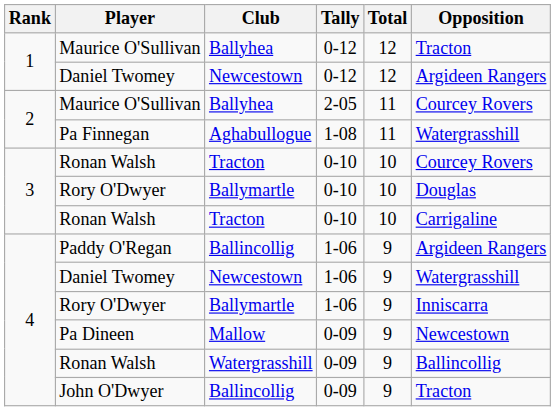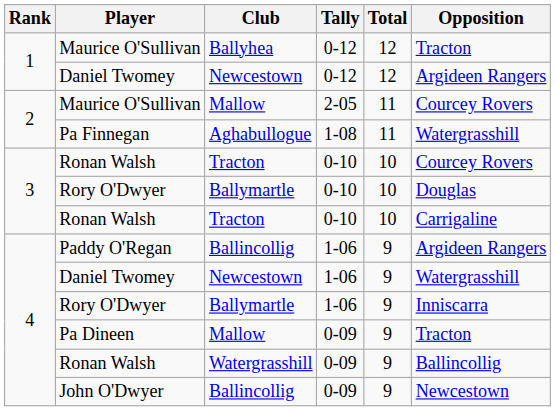 <table class="wikitable">
 <tr>
 <th>Rank</th>
 <th>Player</th>
 <th>Club</th>
 <th>Tally</th>
 <th>Total</th>
 <th>Opposition</th>
 </tr>
 <tr>
 <td rowspan="2" style="text-align:center;">1</td>
 <td>Maurice O'Sullivan</td>
 <td><a href='#'>Ballyhea</a></td>
 <td align=center>0-12</td>
 <td align=center>12</td>
 <td><a href='#'>Tracton</a></td>
 </tr>
 <tr>
 <td>Daniel Twomey</td>
 <td><a href='#'>Newcestown</a></td>
 <td align=center>0-12</td>
 <td align=center>12</td>
 <td><a href='#'>Argideen Rangers</a></td>
 </tr>
 <tr>
 <td rowspan="2" style="text-align:center;">2</td>
 <td>Maurice O'Sullivan</td>
-<td><a href='#'>Ballyhea</a></td>
+<td><a href='#'>Mallow</a></td>
 <td align=center>2-05</td>
 <td align=center>11</td>
 <td><a href='#'>Courcey Rovers</a></td>
 </tr>
 <tr>
 <td>Pa Finnegan</td>
 <td><a href='#'>Aghabullogue</a></td>
 <td align=center>1-08</td>
 <td align=center>11</td>
 <td><a href='#'>Watergrasshill</a></td>
 </tr>
 <tr>
 <td rowspan="3" style="text-align:center;">3</td>
 <td>Ronan Walsh</td>
 <td><a href='#'>Tracton</a></td>
 <td align=center>0-10</td>
 <td align=center>10</td>
 <td><a href='#'>Courcey Rovers</a></td>
 </tr>
 <tr>
 <td>Rory O'Dwyer</td>
 <td><a href='#'>Ballymartle</a></td>
 <td align=center>0-10</td>
 <td align=center>10</td>
 <td><a href='#'>Douglas</a></td>
 </tr>
 <tr>
 <td>Ronan Walsh</td>
 <td><a href='#'>Tracton</a></td>
 <td align=center>0-10</td>
 <td align=center>10</td>
 <td><a href='#'>Carrigaline</a></td>
 </tr>
 <tr>
 <td rowspan="6" style="text-align:center;">4</td>
 <td>Paddy O'Regan</td>
 <td><a href='#'>Ballincollig</a></td>
 <td align=center>1-06</td>
 <td align=center>9</td>
 <td><a href='#'>Argideen Rangers</a></td>
 </tr>
 <tr>
 <td>Daniel Twomey</td>
 <td><a href='#'>Newcestown</a></td>
 <td align=center>1-06</td>
 <td align=center>9</td>
 <td><a href='#'>Watergrasshill</a></td>
 </tr>
 <tr>
 <td>Rory O'Dwyer</td>
 <td><a href='#'>Ballymartle</a></td>
 <td align=center>1-06</td>
 <td align=center>9</td>
 <td><a href='#'>Inniscarra</a></td>
 </tr>
 <tr>
 <td>Pa Dineen</td>
 <td><a href='#'>Mallow</a></td>
 <td align=center>0-09</td>
 <td align=center>9</td>
-<td><a href='#'>Newcestown</a></td>
+<td><a href='#'>Tracton</a></td>
 </tr>
 <tr>
 <td>Ronan Walsh</td>
 <td><a href='#'>Watergrasshill</a></td>
 <td align=center>0-09</td>
 <td align=center>9</td>
 <td><a href='#'>Ballincollig</a></td>
 </tr>
 <tr>
 <td>John O'Dwyer</td>
 <td><a href='#'>Ballincollig</a></td>
 <td align=center>0-09</td>
 <td align=center>9</td>
-<td><a href='#'>Tracton</a></td>
+<td><a href='#'>Newcestown</a></td>
 </tr>
 </table>
